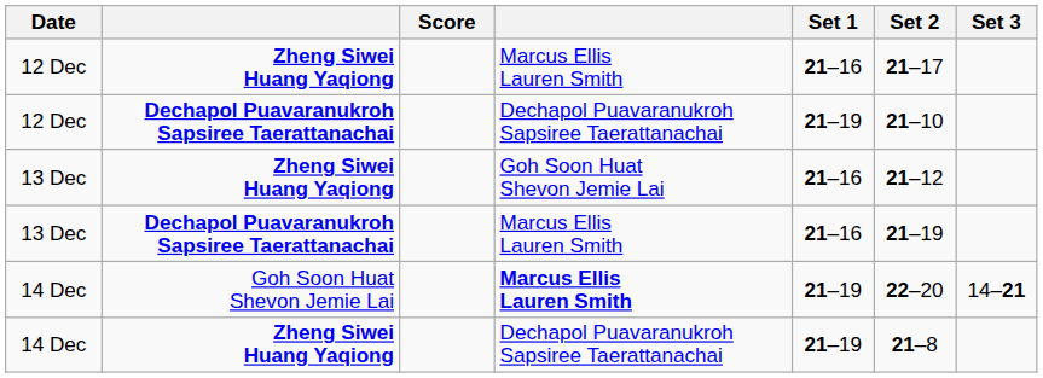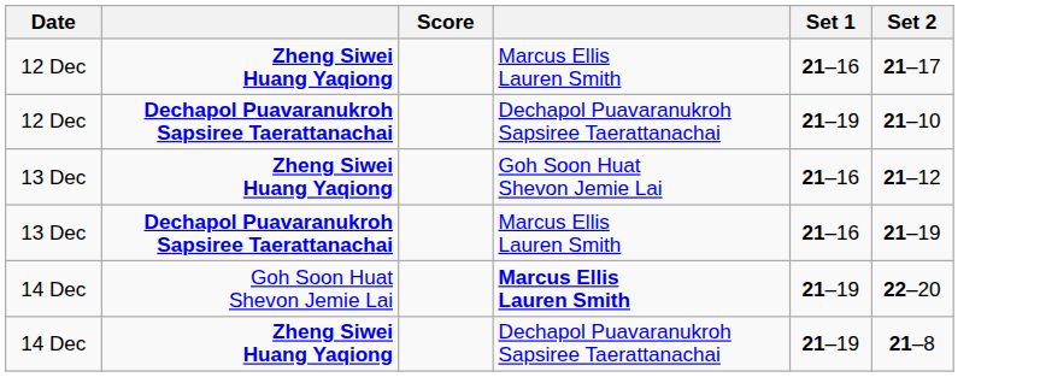 <table class="wikitable" style="text-align: center; font-size:90%">
 <tr>
 <th width="60">Date</th>
 <th align="right" width="200"></th>
 <th width="60">Score</th>
 <th align="left" width="200"></th>
 <th width="50">Set 1</th>
 <th width="50">Set 2</th>
-<th width="50">Set 3</th>
 </tr>
 <tr>
 <td>12 Dec</td>
 <td align="right"><strong><a href='#'>Zheng Siwei</a> <br><a href='#'>Huang Yaqiong</a> </strong></td>
 <td align="center"></td>
 <td align="left"> <a href='#'>Marcus Ellis</a><br> <a href='#'>Lauren Smith</a></td>
 <td><strong>21</strong>–16</td>
 <td><strong>21</strong>–17</td>
-<td></td>
 </tr>
 <tr>
 <td>12 Dec</td>
 <td align="right"><strong><a href='#'>Dechapol Puavaranukroh</a> <br><a href='#'>Sapsiree Taerattanachai</a> </strong></td>
 <td align="center"></td>
 <td align="left"> <a href='#'>Dechapol Puavaranukroh</a><br> <a href='#'>Sapsiree Taerattanachai</a></td>
 <td><strong>21</strong>–19</td>
 <td><strong>21</strong>–10</td>
-<td></td>
 </tr>
 <tr>
 <td>13 Dec</td>
 <td align="right"><strong><a href='#'>Zheng Siwei</a> <br><a href='#'>Huang Yaqiong</a> </strong></td>
 <td align="center"></td>
 <td align="left"> <a href='#'>Goh Soon Huat</a><br> <a href='#'>Shevon Jemie Lai</a></td>
 <td><strong>21</strong>–16</td>
 <td><strong>21</strong>–12</td>
-<td></td>
 </tr>
 <tr>
 <td>13 Dec</td>
 <td align="right"><strong><a href='#'>Dechapol Puavaranukroh</a> <br><a href='#'>Sapsiree Taerattanachai</a> </strong></td>
 <td align="center"></td>
 <td align="left"> <a href='#'>Marcus Ellis</a><br> <a href='#'>Lauren Smith</a></td>
 <td><strong>21</strong>–16</td>
 <td><strong>21</strong>–19</td>
-<td></td>
 </tr>
 <tr>
 <td>14 Dec</td>
 <td align="right"><a href='#'>Goh Soon Huat</a> <br><a href='#'>Shevon Jemie Lai</a> </td>
 <td align="center"></td>
 <td align="left"><strong> <a href='#'>Marcus Ellis</a><br> <a href='#'>Lauren Smith</a></strong></td>
 <td><strong>21</strong>–19</td>
 <td><strong>22</strong>–20</td>
-<td>14–<strong>21</strong></td>
 </tr>
 <tr>
 <td>14 Dec</td>
 <td align="right"><strong><a href='#'>Zheng Siwei</a> <br><a href='#'>Huang Yaqiong</a> </strong></td>
 <td align="center"></td>
 <td align="left"> <a href='#'>Dechapol Puavaranukroh</a><br> <a href='#'>Sapsiree Taerattanachai</a></td>
 <td><strong>21</strong>–19</td>
 <td><strong>21</strong>–8</td>
-<td></td>
 </tr>
 </table>
